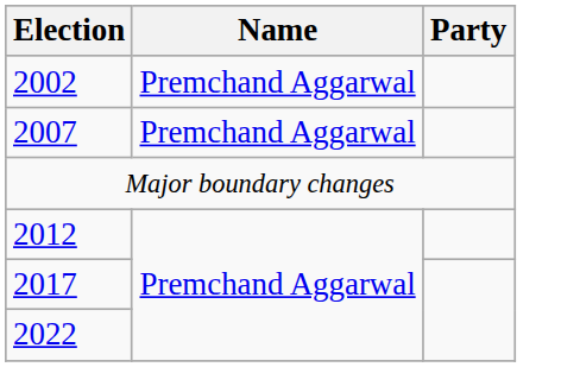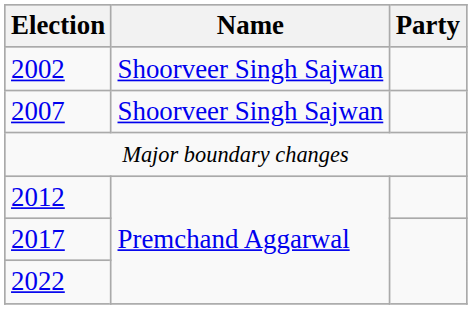 <table class="wikitable sortable">
 <tr>
 <th>Election</th>
 <th>Name</th>
 <th colspan=2>Party</th>
 </tr>
 <tr>
 <td><a href='#'>2002</a></td>
-<td><a href='#'>Premchand Aggarwal</a></td>
+<td><a href='#'>Shoorveer Singh Sajwan</a></td>
 <td></td>
 </tr>
 <tr>
 <td><a href='#'>2007</a></td>
-<td><a href='#'>Premchand Aggarwal</a></td>
+<td><a href='#'>Shoorveer Singh Sajwan</a></td>
 <td></td>
 </tr>
 <tr>
 <td colspan=4 align=center><small><em>Major boundary changes</em></small></td>
 </tr>
 <tr>
 <td><a href='#'>2012</a></td>
 <td rowspan="3"><a href='#'>Premchand Aggarwal</a></td>
 <td></td>
 </tr>
 <tr>
 <td><a href='#'>2017</a></td>
 </tr>
 <tr>
 <td><a href='#'>2022</a></td>
 </tr>
 </table>
